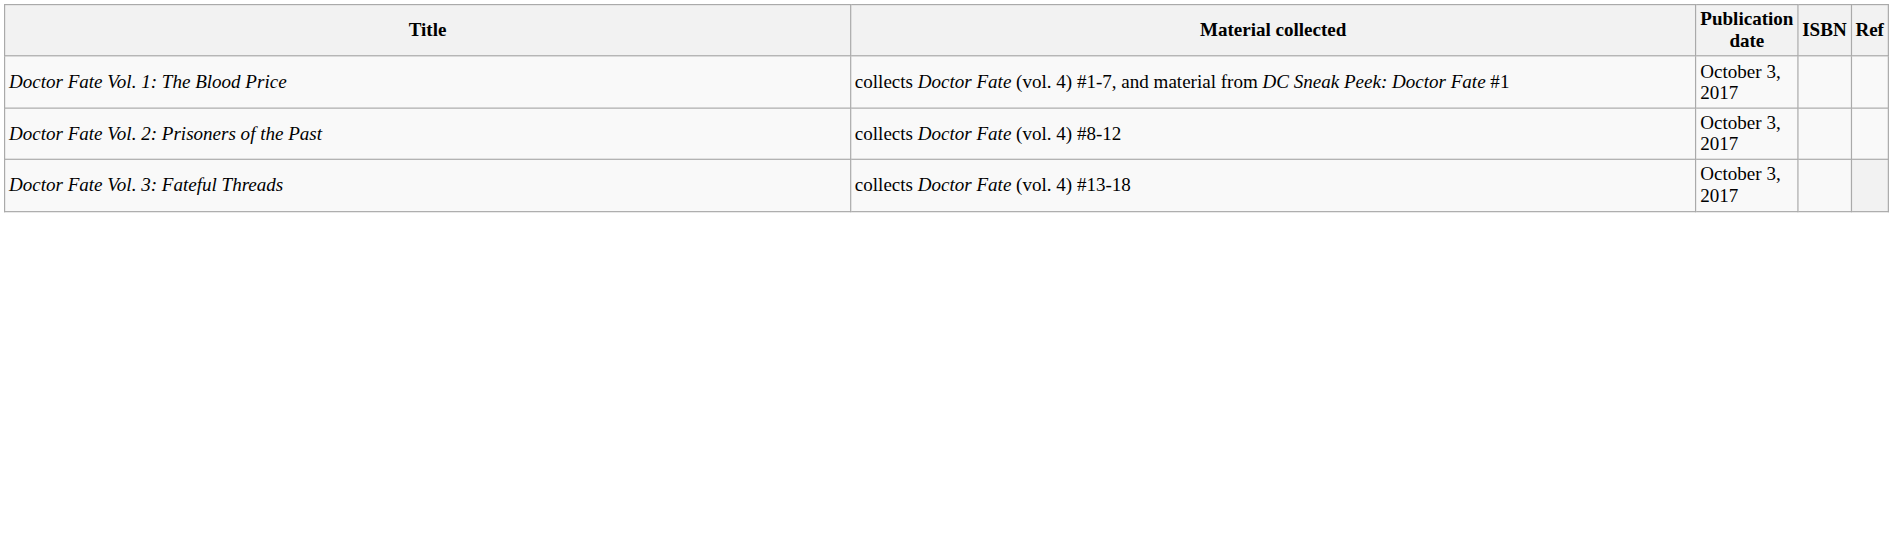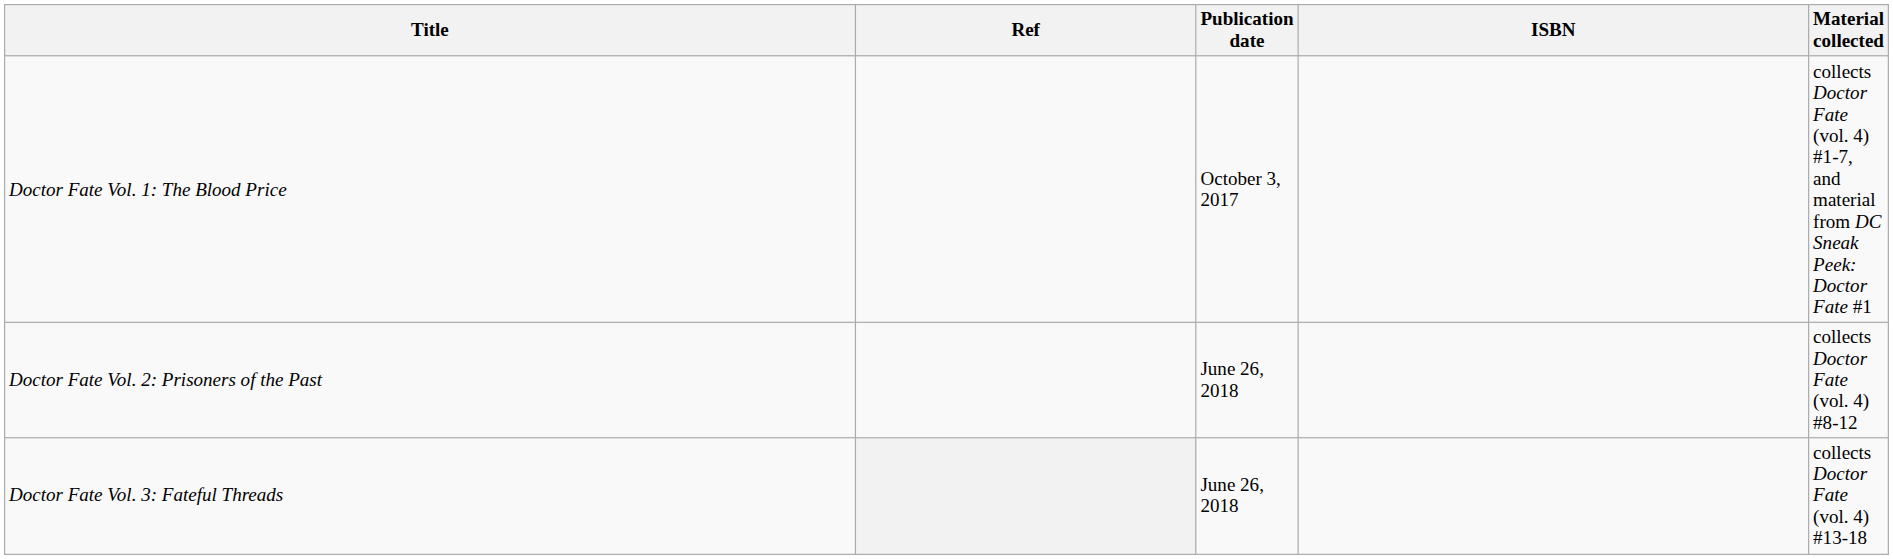 <table class="wikitable" style="width:100%;">
 <tr>
 <th width="50%">Title</th>
-<th width="50%">Material collected</th>
+<th width=20%>Ref</th>
 <th>Publication date</th>
 <th width=40%>ISBN</th>
-<th width=20%>Ref</th>
+<th width="50%">Material collected</th>
 </tr>
 <tr>
 <td><em>Doctor Fate Vol. 1: The Blood Price</em></td>
-<td>collects <em>Doctor Fate</em> (vol. 4) #1-7, and material from <em>DC Sneak Peek: Doctor Fate</em> #1</td>
+<td></td>
 <td>October 3, 2017</td>
 <td></td>
-<td></td>
+<td>collects <em>Doctor Fate</em> (vol. 4) #1-7, and material from <em>DC Sneak Peek: Doctor Fate</em> #1</td>
 </tr>
 <tr>
 <td><em>Doctor Fate Vol. 2: Prisoners of the Past</em></td>
+<td></td>
+<td>June 26, 2018</td>
+<td></td>
 <td>collects <em>Doctor Fate</em> (vol. 4) #8-12</td>
-<td>October 3, 2017</td>
-<td></td>
-<td></td>
 </tr>
 <tr>
 <td><em>Doctor Fate Vol. 3: Fateful Threads</em></td>
+<th></th>
+<td>June 26, 2018</td>
+<td></td>
 <td>collects <em>Doctor Fate</em> (vol. 4) #13-18</td>
-<td>October 3, 2017</td>
-<td></td>
-<th></th>
 </tr>
 </table>
